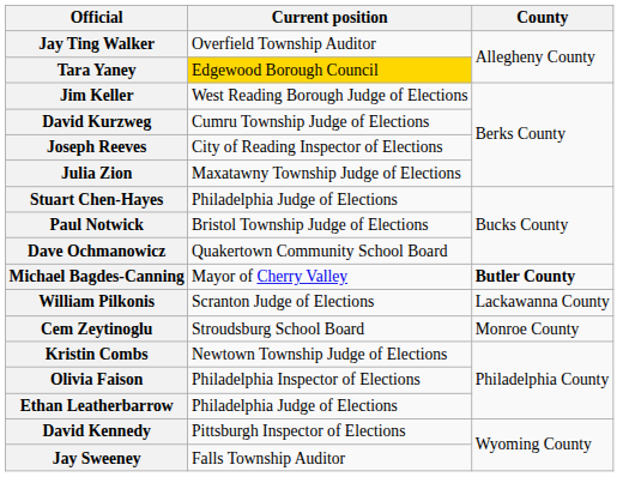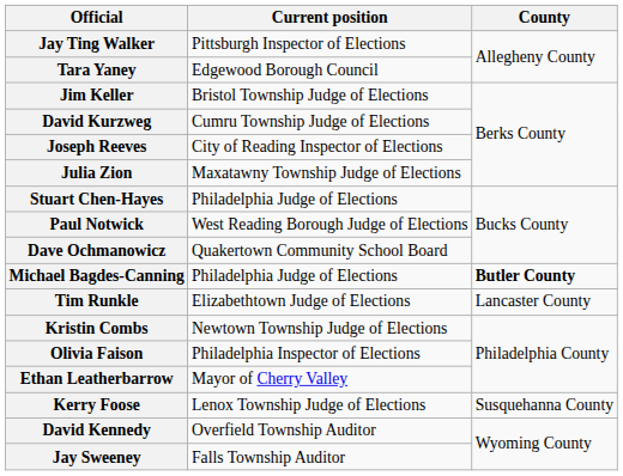 <table class="wikitable">
 <tr>
 <th scope="col">Official</th>
 <th scope="col">Current position</th>
 <th scope="col">County</th>
 </tr>
 <tr>
 <th scope="row">Jay Ting Walker</th>
-<td>Overfield Township Auditor</td>
+<td>Pittsburgh Inspector of Elections</td>
 <td rowspan="2">Allegheny County</td>
 </tr>
 <tr>
 <th scope="row">Tara Yaney</th>
-<td style="background: gold;">Edgewood Borough Council</td>
+<td>Edgewood Borough Council</td>
 </tr>
 <tr>
 <th scope="row">Jim Keller</th>
-<td>West Reading Borough Judge of Elections</td>
+<td>Bristol Township Judge of Elections</td>
 <td rowspan="4">Berks County</td>
 </tr>
 <tr>
 <th scope="row">David Kurzweg</th>
 <td>Cumru Township Judge of Elections</td>
 </tr>
 <tr>
 <th scope="row">Joseph Reeves</th>
 <td>City of Reading Inspector of Elections</td>
 </tr>
 <tr>
 <th scope="row">Julia Zion</th>
 <td>Maxatawny Township Judge of Elections</td>
 </tr>
 <tr>
 <th scope="row">Stuart Chen-Hayes</th>
 <td>Philadelphia Judge of Elections</td>
 <td rowspan="3">Bucks County</td>
 </tr>
 <tr>
 <th scope="row">Paul Notwick</th>
-<td>Bristol Township Judge of Elections</td>
+<td>West Reading Borough Judge of Elections</td>
 </tr>
 <tr>
 <th scope="row">Dave Ochmanowicz</th>
 <td>Quakertown Community School Board</td>
 </tr>
 <tr>
 <th scope="row">Michael Bagdes-Canning</th>
-<td>Mayor of <a href='#'>Cherry Valley</a></td>
+<td>Philadelphia Judge of Elections</td>
 <td><strong>Butler County</strong></td>
 </tr>
 <tr>
-<th scope="row">William Pilkonis</th>
-<td>Scranton Judge of Elections</td>
-<td>Lackawanna County</td>
-</tr>
-<tr>
-<th scope="row">Cem Zeytinoglu</th>
-<td>Stroudsburg School Board</td>
-<td>Monroe County</td>
+<th scope="row">Tim Runkle</th>
+<td>Elizabethtown Judge of Elections</td>
+<td>Lancaster County</td>
 </tr>
 <tr>
 <th scope="row">Kristin Combs</th>
 <td>Newtown Township Judge of Elections</td>
 <td rowspan="3">Philadelphia County</td>
 </tr>
 <tr>
 <th scope="row">Olivia Faison</th>
 <td>Philadelphia Inspector of Elections</td>
 </tr>
 <tr>
 <th scope="row">Ethan Leatherbarrow</th>
-<td>Philadelphia Judge of Elections</td>
+<td>Mayor of <a href='#'>Cherry Valley</a></td>
+</tr>
+<tr>
+<th scope="row">Kerry Foose</th>
+<td>Lenox Township Judge of Elections</td>
+<td>Susquehanna County</td>
 </tr>
 <tr>
 <th scope="row">David Kennedy</th>
-<td>Pittsburgh Inspector of Elections</td>
+<td>Overfield Township Auditor</td>
 <td rowspan="2">Wyoming County</td>
 </tr>
 <tr>
 <th scope="row">Jay Sweeney</th>
 <td>Falls Township Auditor</td>
 </tr>
 </table>
